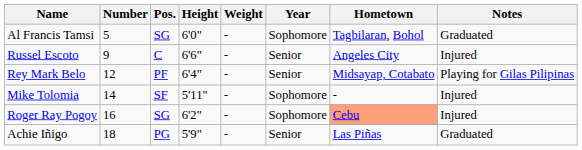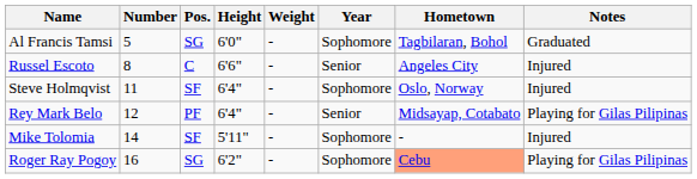 <table class="wikitable sortable" border="1">
 <tr>
 <th>Name</th>
 <th>Number</th>
 <th>Pos.</th>
 <th>Height</th>
 <th>Weight</th>
 <th>Year</th>
 <th>Hometown</th>
 <th class="unsortable">Notes</th>
 </tr>
 <tr>
 <td sortname>Al Francis Tamsi</td>
 <td>5</td>
 <td><a href='#'>SG</a></td>
 <td>6'0"</td>
 <td>-</td>
 <td>Sophomore</td>
 <td><a href='#'>Tagbilaran</a>, <a href='#'>Bohol</a></td>
 <td>Graduated</td>
 </tr>
 <tr>
 <td sortname><a href='#'>Russel Escoto</a></td>
-<td>9</td>
+<td>8</td>
 <td><a href='#'>C</a></td>
 <td>6'6"</td>
 <td>-</td>
 <td>Senior</td>
 <td><a href='#'>Angeles City</a></td>
+<td>Injured</td>
+</tr>
+<tr>
+<td sortname>Steve Holmqvist</td>
+<td>11</td>
+<td><a href='#'>SF</a></td>
+<td>6'4"</td>
+<td>-</td>
+<td>Sophomore</td>
+<td><a href='#'>Oslo</a>, <a href='#'>Norway</a></td>
 <td>Injured</td>
 </tr>
 <tr>
 <td sortname><a href='#'>Rey Mark Belo</a></td>
 <td>12</td>
 <td><a href='#'>PF</a></td>
 <td>6'4"</td>
 <td>-</td>
 <td>Senior</td>
 <td><a href='#'>Midsayap, Cotabato</a></td>
 <td>Playing for <a href='#'>Gilas Pilipinas</a></td>
 </tr>
 <tr>
 <td sortname><a href='#'>Mike Tolomia</a></td>
 <td>14</td>
 <td><a href='#'>SF</a></td>
 <td>5'11"</td>
 <td>-</td>
 <td>Sophomore</td>
 <td>-</td>
 <td>Injured</td>
 </tr>
 <tr>
 <td sortname><a href='#'>Roger Ray Pogoy</a></td>
 <td>16</td>
 <td><a href='#'>SG</a></td>
 <td>6'2"</td>
 <td>-</td>
 <td>Sophomore</td>
 <td style="background: lightsalmon;"><a href='#'>Cebu</a></td>
-<td>Injured</td>
-</tr>
-<tr>
-<td sortname>Achie Iñigo</td>
-<td>18</td>
-<td><a href='#'>PG</a></td>
-<td>5'9"</td>
-<td>-</td>
-<td>Senior</td>
-<td><a href='#'>Las Piñas</a></td>
-<td>Graduated</td>
+<td>Playing for <a href='#'>Gilas Pilipinas</a></td>
 </tr>
 </table>
